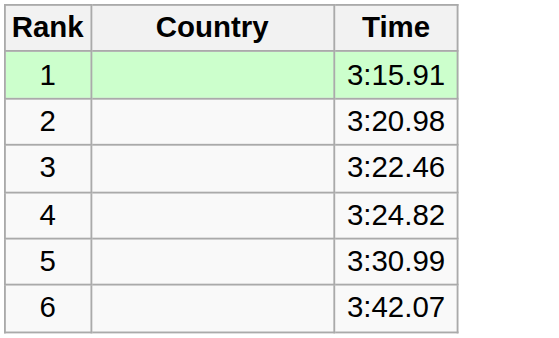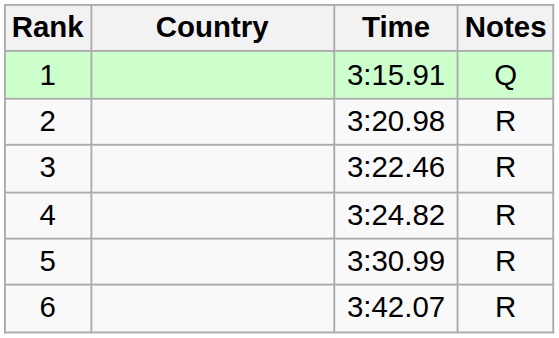 <table class="wikitable" style="text-align:center">
 <tr>
 <th>Rank</th>
 <th width=125>Country</th>
 <th width=60>Time</th>
+<th>Notes</th>
 </tr>
 <tr bgcolor=#ccffcc>
 <td>1</td>
 <td style="text-align:left"></td>
 <td>3:15.91</td>
+<td>Q</td>
 </tr>
 <tr>
 <td>2</td>
 <td style="text-align:left"></td>
 <td>3:20.98</td>
+<td>R</td>
 </tr>
 <tr>
 <td>3</td>
 <td style="text-align:left"></td>
 <td>3:22.46</td>
+<td>R</td>
 </tr>
 <tr>
 <td>4</td>
 <td style="text-align:left"></td>
 <td>3:24.82</td>
+<td>R</td>
 </tr>
 <tr>
 <td>5</td>
 <td style="text-align:left"></td>
 <td>3:30.99</td>
+<td>R</td>
 </tr>
 <tr>
 <td>6</td>
 <td style="text-align:left"></td>
 <td>3:42.07</td>
+<td>R</td>
 </tr>
 </table>
